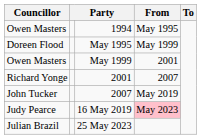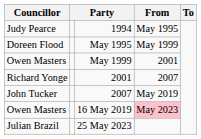 <table class=wikitable>
 <tr>
 <th>Councillor</th>
 <th colspan=2>Party</th>
 <th>From</th>
 <th>To</th>
 </tr>
 <tr>
-<td>Owen Masters</td>
+<td>Judy Pearce</td>
 <td></td>
 <td align=right>1994</td>
 <td align=right>May 1995</td>
 </tr>
 <tr>
 <td>Doreen Flood</td>
 <td></td>
 <td align=right>May 1995</td>
 <td align=right>May 1999</td>
 </tr>
 <tr>
 <td>Owen Masters</td>
 <td></td>
 <td align=right>May 1999</td>
 <td align=right>2001</td>
 </tr>
 <tr>
 <td>Richard Yonge</td>
 <td></td>
 <td align=right>2001</td>
 <td align=right>2007</td>
 </tr>
 <tr>
 <td>John Tucker</td>
 <td></td>
 <td align=right>2007</td>
 <td align=right>May 2019</td>
 </tr>
 <tr>
-<td>Judy Pearce</td>
+<td>Owen Masters</td>
 <td></td>
 <td align=right>16 May 2019</td>
 <td align=right style="background: pink;">May 2023</td>
 </tr>
 <tr>
 <td>Julian Brazil</td>
 <td></td>
 <td align=right>25 May 2023</td>
 <td align=right></td>
 </tr>
 </table>
